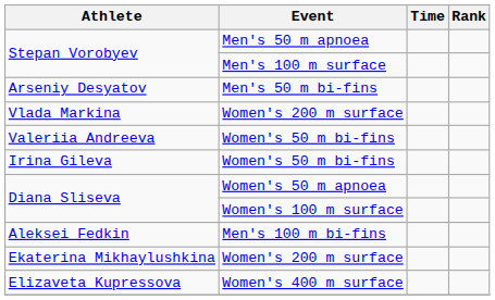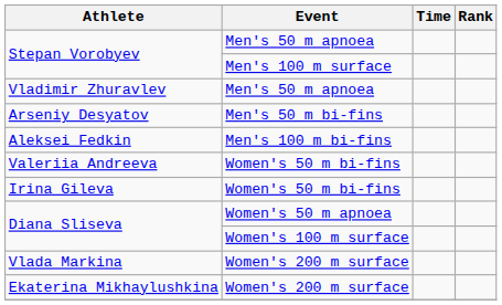 <table class=wikitable style=font-size:90%;text-align:center>
 <tr>
 <th>Athlete</th>
 <th>Event</th>
 <th>Time</th>
 <th>Rank</th>
 </tr>
 <tr>
 <td rowspan="2" align="left"><a href='#'>Stepan Vorobyev</a></td>
 <td align=left><a href='#'>Men's 50 m apnoea</a></td>
 <td></td>
 <td></td>
 </tr>
 <tr>
 <td align=left><a href='#'>Men's 100 m surface</a></td>
 <td></td>
 <td></td>
 </tr>
 <tr>
+<td align=left><a href='#'>Vladimir Zhuravlev</a></td>
+<td align=left><a href='#'>Men's 50 m apnoea</a></td>
+<td></td>
+<td></td>
+</tr>
+<tr>
 <td align=left><a href='#'>Arseniy Desyatov</a></td>
 <td align=left><a href='#'>Men's 50 m bi-fins</a></td>
 <td></td>
 <td></td>
 </tr>
 <tr>
-<td align=left><a href='#'>Vlada Markina</a></td>
-<td align=left><a href='#'>Women's 200 m surface</a></td>
+<td align=left><a href='#'>Aleksei Fedkin</a></td>
+<td align=left><a href='#'>Men's 100 m bi-fins</a></td>
 <td></td>
 <td></td>
 </tr>
 <tr>
 <td align=left><a href='#'>Valeriia Andreeva</a></td>
 <td align=left><a href='#'>Women's 50 m bi-fins</a></td>
 <td></td>
 <td></td>
 </tr>
 <tr>
 <td align=left><a href='#'>Irina Gileva</a></td>
 <td align=left><a href='#'>Women's 50 m bi-fins</a></td>
 <td></td>
 <td></td>
 </tr>
 <tr>
 <td rowspan="2" align="left"><a href='#'>Diana Sliseva</a></td>
 <td align=left><a href='#'>Women's 50 m apnoea</a></td>
 <td></td>
 <td></td>
 </tr>
 <tr>
 <td align=left><a href='#'>Women's 100 m surface</a></td>
 <td></td>
 <td></td>
 </tr>
 <tr>
-<td align=left><a href='#'>Aleksei Fedkin</a></td>
-<td align=left><a href='#'>Men's 100 m bi-fins</a></td>
+<td align=left><a href='#'>Vlada Markina</a></td>
+<td align=left><a href='#'>Women's 200 m surface</a></td>
 <td></td>
 <td></td>
 </tr>
 <tr>
 <td align=left><a href='#'>Ekaterina Mikhaylushkina</a></td>
 <td align=left><a href='#'>Women's 200 m surface</a></td>
 <td></td>
 <td></td>
 </tr>
 <tr>
-<td align=left><a href='#'>Elizaveta Kupressova</a></td>
-<td align=left><a href='#'>Women's 400 m surface</a></td>
-<td></td>
-<td></td>
-</tr>
-<tr>
 </tr>
 </table>
